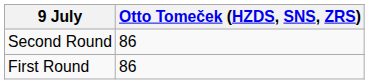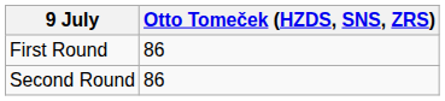 <table class="wikitable">
 <tr>
 <th>9 July</th>
 <th><a href='#'>Otto Tomeček</a> (<a href='#'>HZDS</a>, <a href='#'>SNS</a>, <a href='#'>ZRS</a>)</th>
 </tr>
 <tr>
+<td>First Round</td>
+<td>86</td>
+</tr>
+<tr>
 <td>Second Round</td>
 <td>86</td>
 </tr>
-<tr>
-<td>First Round</td>
-<td>86</td>
-</tr>
 </table>
